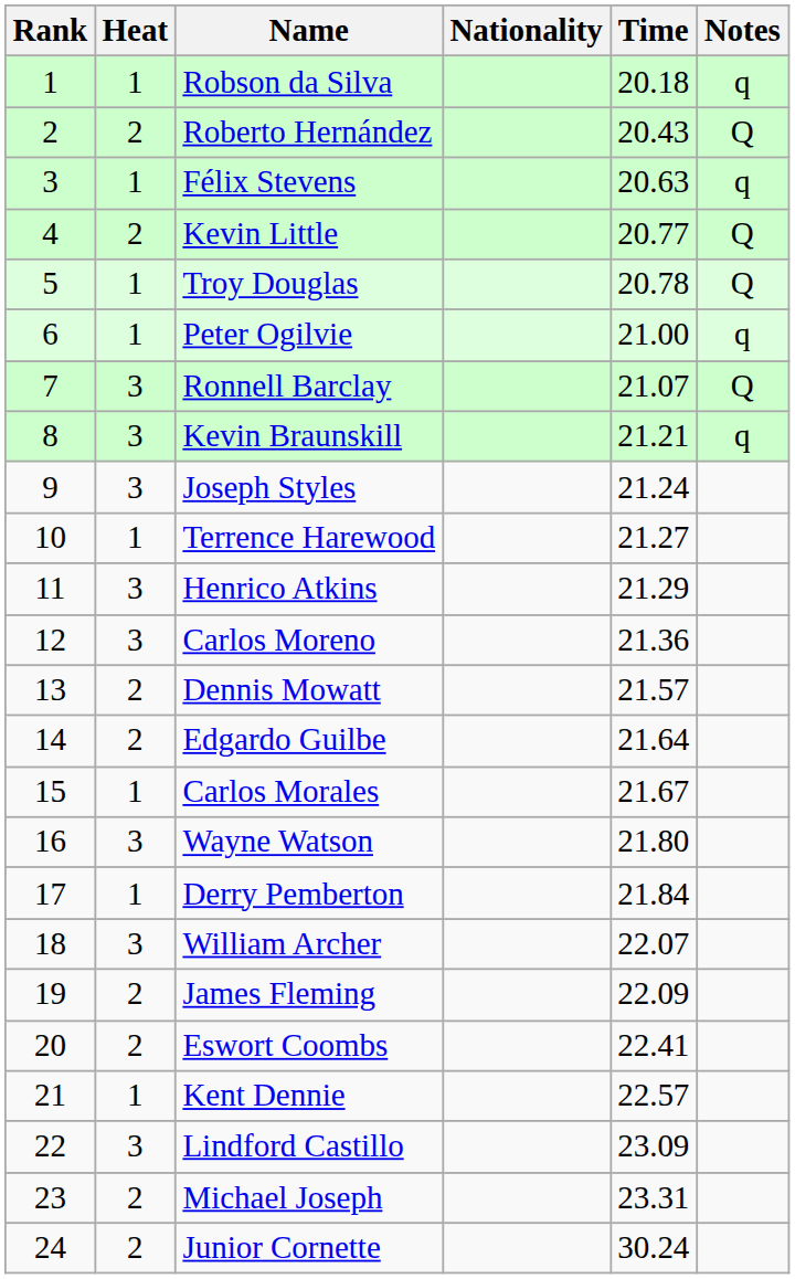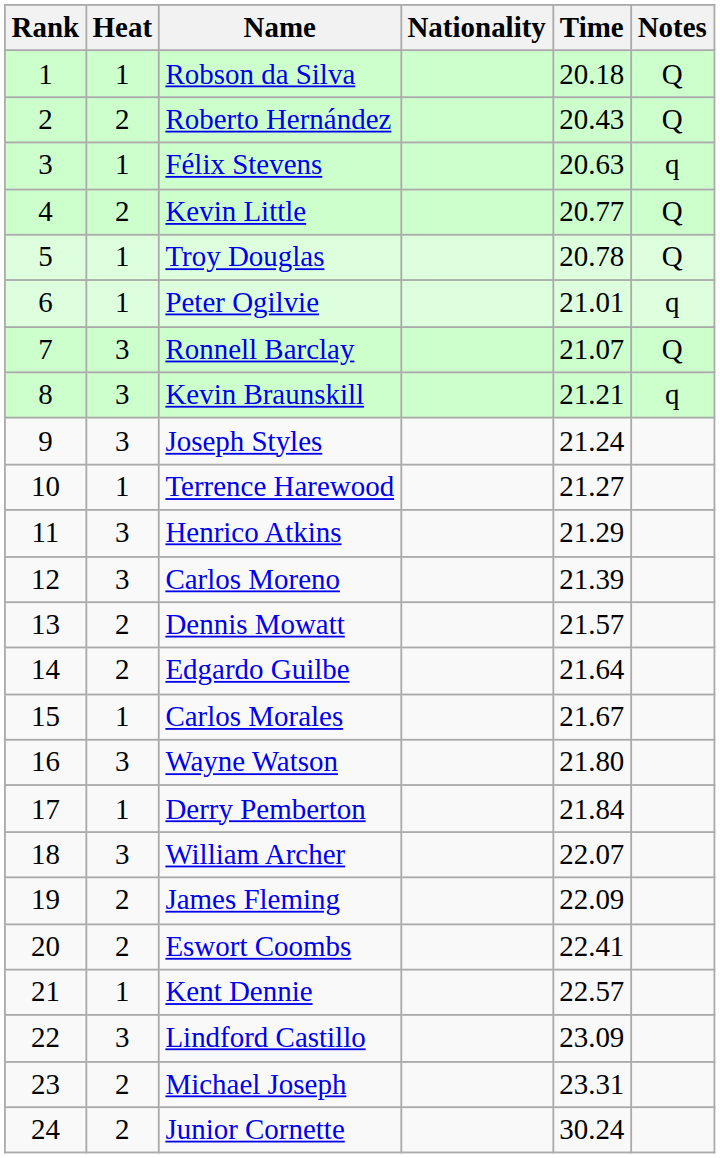 <table class="wikitable sortable" style="text-align:center">
 <tr>
 <th>Rank</th>
 <th>Heat</th>
 <th>Name</th>
 <th>Nationality</th>
 <th>Time</th>
 <th>Notes</th>
 </tr>
 <tr bgcolor=ccffcc>
 <td>1</td>
 <td>1</td>
 <td align=left><a href='#'>Robson da Silva</a></td>
 <td align=left></td>
 <td>20.18</td>
-<td>q</td>
+<td>Q</td>
 </tr>
 <tr bgcolor=ccffcc>
 <td>2</td>
 <td>2</td>
 <td align=left><a href='#'>Roberto Hernández</a></td>
 <td align=left></td>
 <td>20.43</td>
 <td>Q</td>
 </tr>
 <tr bgcolor=ccffcc>
 <td>3</td>
 <td>1</td>
 <td align=left><a href='#'>Félix Stevens</a></td>
 <td align=left></td>
 <td>20.63</td>
 <td>q</td>
 </tr>
 <tr bgcolor=ccffcc>
 <td>4</td>
 <td>2</td>
 <td align=left><a href='#'>Kevin Little</a></td>
 <td align=left></td>
 <td>20.77</td>
 <td>Q</td>
 </tr>
 <tr bgcolor=ddffdd>
 <td>5</td>
 <td>1</td>
 <td align=left><a href='#'>Troy Douglas</a></td>
 <td align=left></td>
 <td>20.78</td>
 <td>Q</td>
 </tr>
 <tr bgcolor=ddffdd>
 <td>6</td>
 <td>1</td>
 <td align=left><a href='#'>Peter Ogilvie</a></td>
 <td align=left></td>
-<td>21.00</td>
+<td>21.01</td>
 <td>q</td>
 </tr>
 <tr bgcolor=ccffcc>
 <td>7</td>
 <td>3</td>
 <td align=left><a href='#'>Ronnell Barclay</a></td>
 <td align=left></td>
 <td>21.07</td>
 <td>Q</td>
 </tr>
 <tr bgcolor=ccffcc>
 <td>8</td>
 <td>3</td>
 <td align=left><a href='#'>Kevin Braunskill</a></td>
 <td align=left></td>
 <td>21.21</td>
 <td>q</td>
 </tr>
 <tr>
 <td>9</td>
 <td>3</td>
 <td align=left><a href='#'>Joseph Styles</a></td>
 <td align=left></td>
 <td>21.24</td>
 <td></td>
 </tr>
 <tr>
 <td>10</td>
 <td>1</td>
 <td align=left><a href='#'>Terrence Harewood</a></td>
 <td align=left></td>
 <td>21.27</td>
 <td></td>
 </tr>
 <tr>
 <td>11</td>
 <td>3</td>
 <td align=left><a href='#'>Henrico Atkins</a></td>
 <td align=left></td>
 <td>21.29</td>
 <td></td>
 </tr>
 <tr>
 <td>12</td>
 <td>3</td>
 <td align=left><a href='#'>Carlos Moreno</a></td>
 <td align=left></td>
-<td>21.36</td>
+<td>21.39</td>
 <td></td>
 </tr>
 <tr>
 <td>13</td>
 <td>2</td>
 <td align=left><a href='#'>Dennis Mowatt</a></td>
 <td align=left></td>
 <td>21.57</td>
 <td></td>
 </tr>
 <tr>
 <td>14</td>
 <td>2</td>
 <td align=left><a href='#'>Edgardo Guilbe</a></td>
 <td align=left></td>
 <td>21.64</td>
 <td></td>
 </tr>
 <tr>
 <td>15</td>
 <td>1</td>
 <td align=left><a href='#'>Carlos Morales</a></td>
 <td align=left></td>
 <td>21.67</td>
 <td></td>
 </tr>
 <tr>
 <td>16</td>
 <td>3</td>
 <td align=left><a href='#'>Wayne Watson</a></td>
 <td align=left></td>
 <td>21.80</td>
 <td></td>
 </tr>
 <tr>
 <td>17</td>
 <td>1</td>
 <td align=left><a href='#'>Derry Pemberton</a></td>
 <td align=left></td>
 <td>21.84</td>
 <td></td>
 </tr>
 <tr>
 <td>18</td>
 <td>3</td>
 <td align=left><a href='#'>William Archer</a></td>
 <td align=left></td>
 <td>22.07</td>
 <td></td>
 </tr>
 <tr>
 <td>19</td>
 <td>2</td>
 <td align=left><a href='#'>James Fleming</a></td>
 <td align=left></td>
 <td>22.09</td>
 <td></td>
 </tr>
 <tr>
 <td>20</td>
 <td>2</td>
 <td align=left><a href='#'>Eswort Coombs</a></td>
 <td align=left></td>
 <td>22.41</td>
 <td></td>
 </tr>
 <tr>
 <td>21</td>
 <td>1</td>
 <td align=left><a href='#'>Kent Dennie</a></td>
 <td align=left></td>
 <td>22.57</td>
 <td></td>
 </tr>
 <tr>
 <td>22</td>
 <td>3</td>
 <td align=left><a href='#'>Lindford Castillo</a></td>
 <td align=left></td>
 <td>23.09</td>
 <td></td>
 </tr>
 <tr>
 <td>23</td>
 <td>2</td>
 <td align=left><a href='#'>Michael Joseph</a></td>
 <td align=left></td>
 <td>23.31</td>
 <td></td>
 </tr>
 <tr>
 <td>24</td>
 <td>2</td>
 <td align=left><a href='#'>Junior Cornette</a></td>
 <td align=left></td>
 <td>30.24</td>
 <td></td>
 </tr>
 </table>
